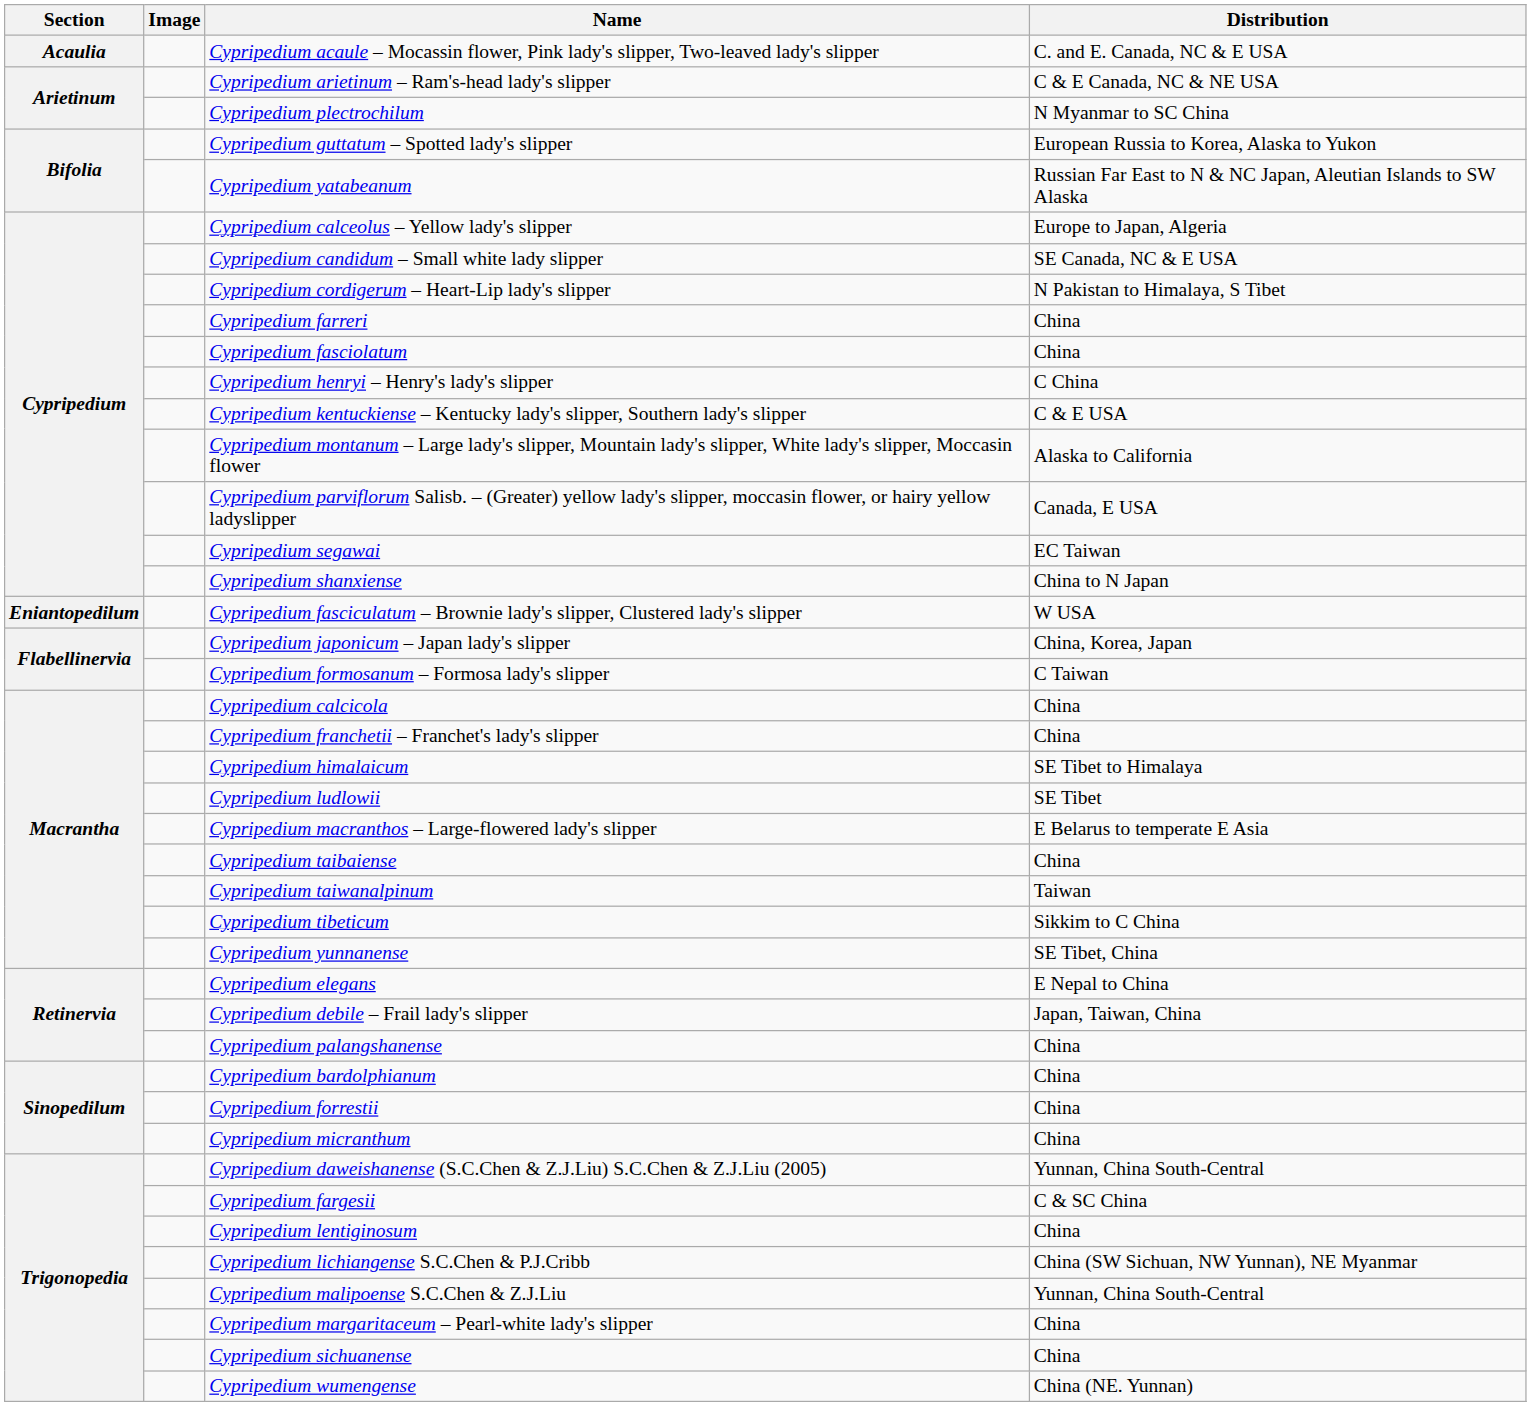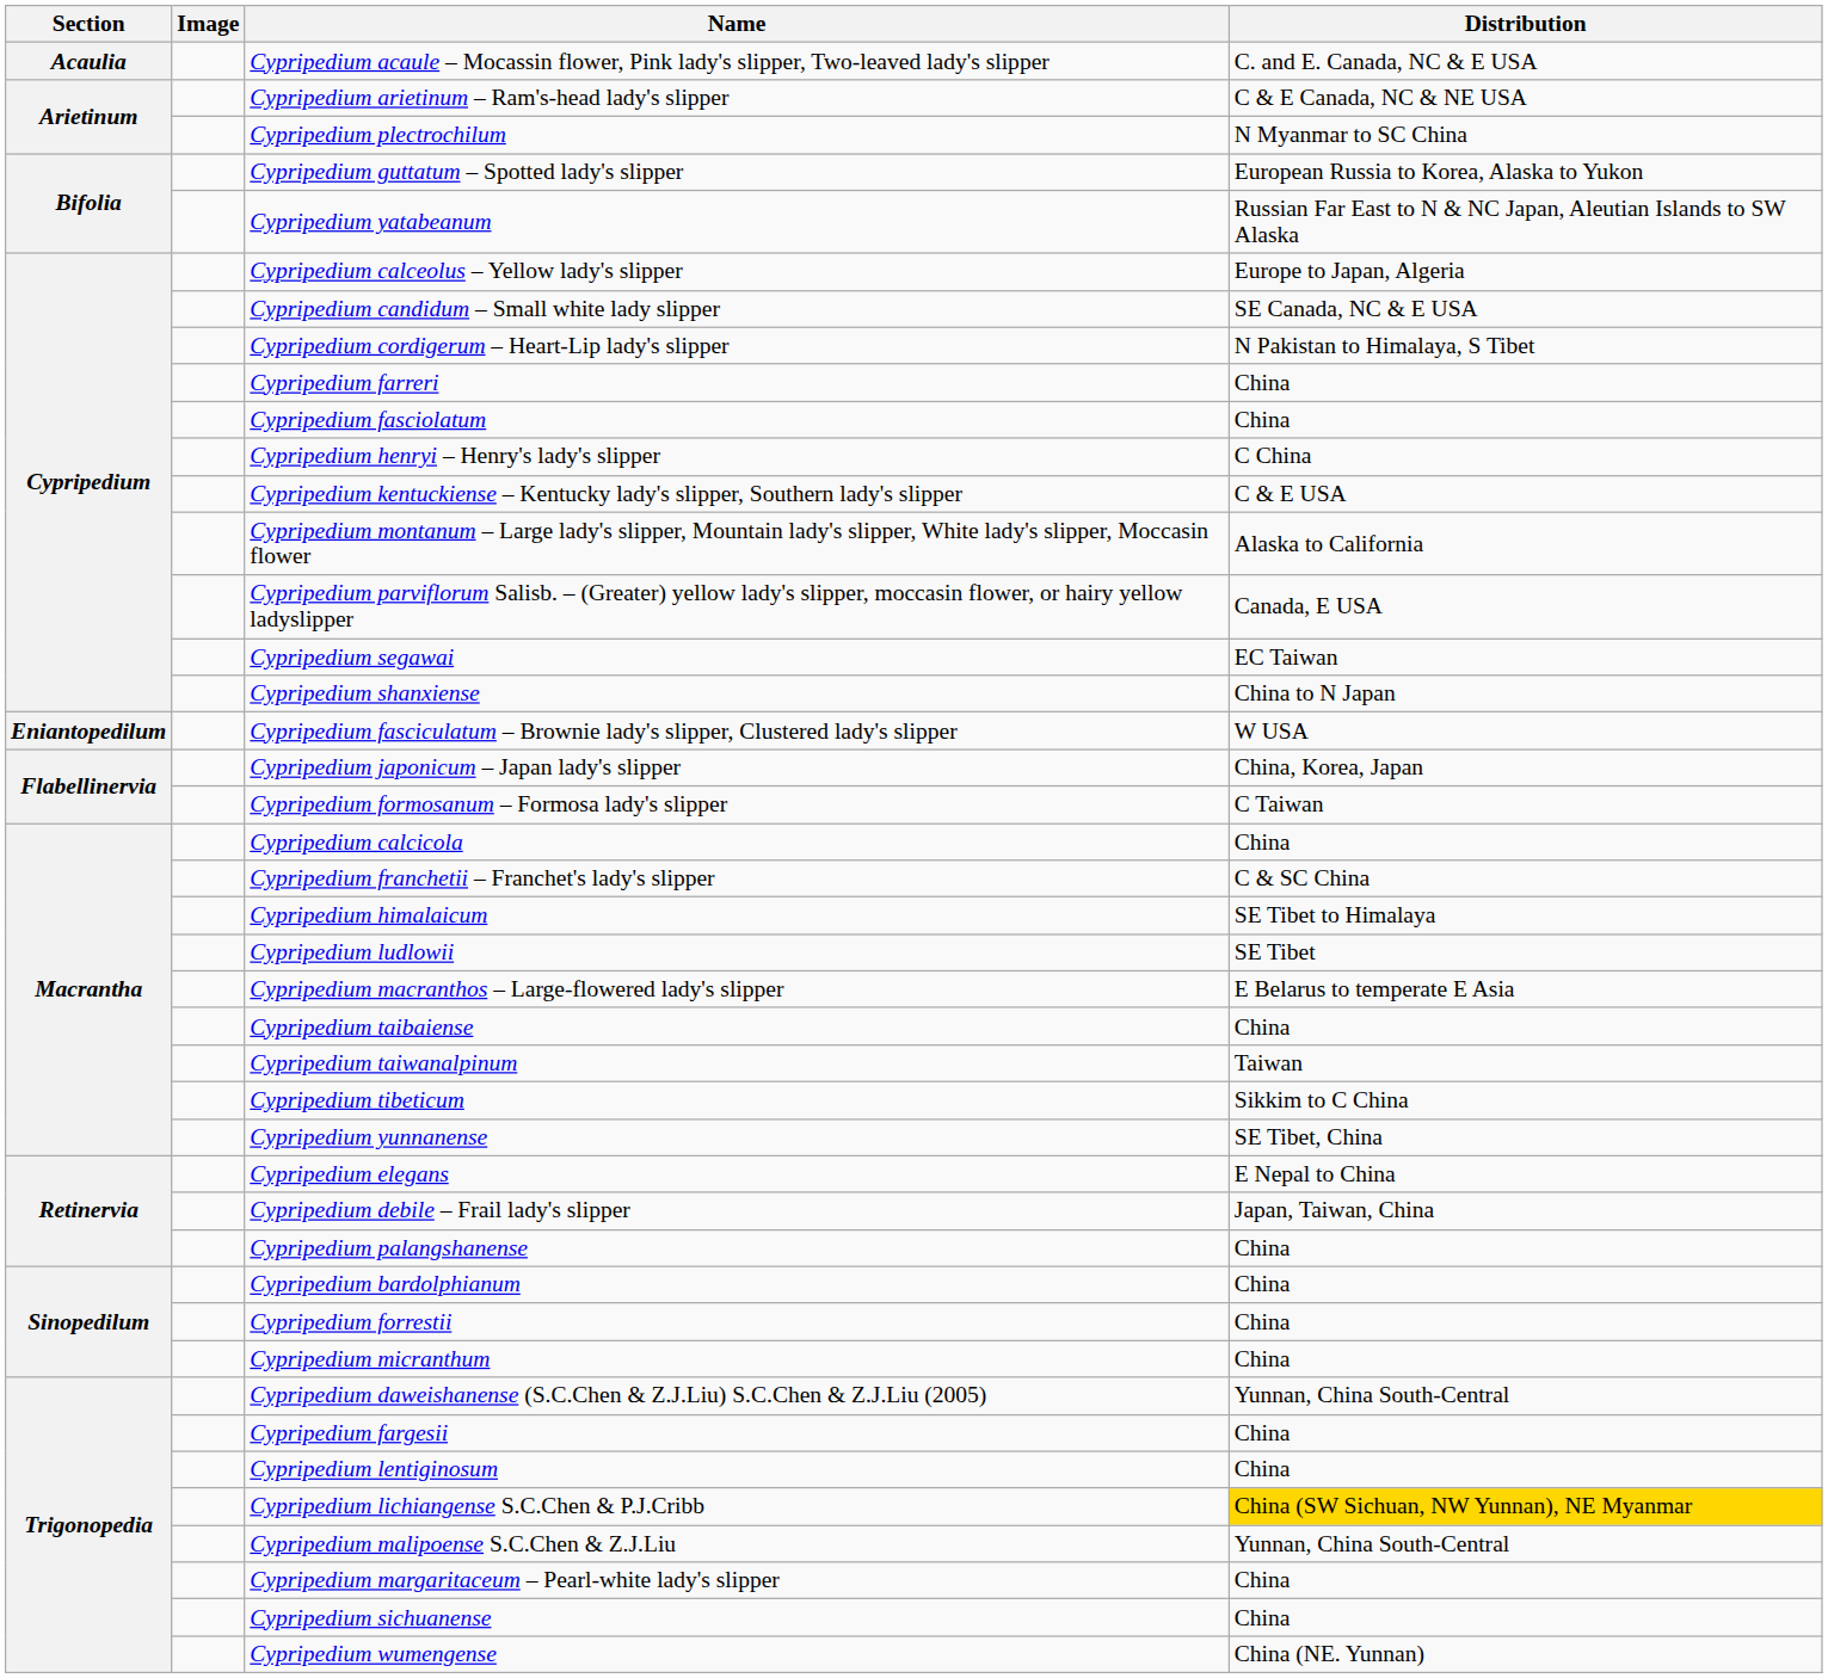 <table class="wikitable collapsible">
 <tr>
 <th>Section</th>
 <th>Image</th>
 <th>Name</th>
 <th>Distribution</th>
 </tr>
 <tr>
 <th style="text-align:center;"><em>Acaulia</em></th>
 <td></td>
 <td><em><a href='#'>Cypripedium acaule</a></em> – Mocassin flower, Pink lady's slipper, Two-leaved lady's slipper</td>
 <td>C. and E. Canada, NC & E USA</td>
 </tr>
 <tr>
 <th rowspan="2" style="text-align:center;"><em>Arietinum</em></th>
 <td></td>
 <td><em><a href='#'>Cypripedium arietinum</a></em> – Ram's-head lady's slipper</td>
 <td>C & E Canada, NC & NE USA</td>
 </tr>
 <tr>
 <td></td>
 <td><em><a href='#'>Cypripedium plectrochilum</a></em></td>
 <td>N Myanmar to SC China</td>
 </tr>
 <tr>
 <th rowspan="2" style="text-align:center;"><em>Bifolia</em></th>
 <td></td>
 <td><em><a href='#'>Cypripedium guttatum</a></em> – Spotted lady's slipper</td>
 <td>European Russia to Korea, Alaska to Yukon</td>
 </tr>
 <tr>
 <td></td>
 <td><em><a href='#'>Cypripedium yatabeanum</a></em></td>
 <td>Russian Far East to N & NC Japan, Aleutian Islands to SW Alaska</td>
 </tr>
 <tr>
 <th rowspan="11" style="text-align:center;"><em>Cypripedium</em></th>
 <td></td>
 <td><em><a href='#'>Cypripedium calceolus</a></em> – Yellow lady's slipper</td>
 <td>Europe to Japan, Algeria</td>
 </tr>
 <tr>
 <td></td>
 <td><em><a href='#'>Cypripedium candidum</a></em> – Small white lady slipper</td>
 <td>SE Canada, NC & E USA</td>
 </tr>
 <tr>
 <td></td>
 <td><em><a href='#'>Cypripedium cordigerum</a></em> – Heart-Lip lady's slipper</td>
 <td>N Pakistan to Himalaya, S Tibet</td>
 </tr>
 <tr>
 <td></td>
 <td><em><a href='#'>Cypripedium farreri</a></em></td>
 <td>China</td>
 </tr>
 <tr>
 <td></td>
 <td><em><a href='#'>Cypripedium fasciolatum</a></em></td>
 <td>China</td>
 </tr>
 <tr>
 <td></td>
 <td><em><a href='#'>Cypripedium henryi</a></em> – Henry's lady's slipper</td>
 <td>C China</td>
 </tr>
 <tr>
 <td></td>
 <td><em><a href='#'>Cypripedium kentuckiense</a></em> – Kentucky lady's slipper, Southern lady's slipper</td>
 <td>C & E USA</td>
 </tr>
 <tr>
 <td></td>
 <td><em><a href='#'>Cypripedium montanum</a></em> – Large lady's slipper, Mountain lady's slipper, White lady's slipper, Moccasin flower</td>
 <td>Alaska to California</td>
 </tr>
 <tr>
 <td></td>
 <td><em><a href='#'>Cypripedium parviflorum</a></em> Salisb. – (Greater) yellow lady's slipper, moccasin flower, or hairy yellow ladyslipper</td>
 <td>Canada, E USA</td>
 </tr>
 <tr>
 <td></td>
 <td><em><a href='#'>Cypripedium segawai</a></em></td>
 <td>EC Taiwan</td>
 </tr>
 <tr>
 <td></td>
 <td><em><a href='#'>Cypripedium shanxiense</a></em></td>
 <td>China to N Japan</td>
 </tr>
 <tr>
 <th rowspan="1" style="text-align:center;"><em>Eniantopedilum</em></th>
 <td></td>
 <td><em><a href='#'>Cypripedium fasciculatum</a></em> – Brownie lady's slipper, Clustered lady's slipper</td>
 <td>W USA</td>
 </tr>
 <tr>
 <th rowspan="2" style="text-align:center;"><em>Flabellinervia</em></th>
 <td></td>
 <td><em><a href='#'>Cypripedium japonicum</a></em> – Japan lady's slipper</td>
 <td>China, Korea, Japan</td>
 </tr>
 <tr>
 <td></td>
 <td><em><a href='#'>Cypripedium formosanum</a></em> – Formosa lady's slipper</td>
 <td>C Taiwan</td>
 </tr>
 <tr>
 <th rowspan="9" style="text-align:center;"><em>Macrantha</em></th>
 <td></td>
 <td><em><a href='#'>Cypripedium calcicola</a></em></td>
 <td>China</td>
 </tr>
 <tr>
 <td></td>
 <td><em><a href='#'>Cypripedium franchetii</a></em> – Franchet's lady's slipper</td>
-<td>China</td>
+<td>C & SC China</td>
 </tr>
 <tr>
 <td></td>
 <td><em><a href='#'>Cypripedium himalaicum</a></em></td>
 <td>SE Tibet to Himalaya</td>
 </tr>
 <tr>
 <td></td>
 <td><em><a href='#'>Cypripedium ludlowii</a></em></td>
 <td>SE Tibet</td>
 </tr>
 <tr>
 <td></td>
 <td><em><a href='#'>Cypripedium macranthos</a></em> – Large-flowered lady's slipper</td>
 <td>E Belarus to temperate E Asia</td>
 </tr>
 <tr>
 <td></td>
 <td><em><a href='#'>Cypripedium taibaiense</a></em></td>
 <td>China</td>
 </tr>
 <tr>
 <td></td>
 <td><em><a href='#'>Cypripedium taiwanalpinum</a></em></td>
 <td>Taiwan</td>
 </tr>
 <tr>
 <td></td>
 <td><em><a href='#'>Cypripedium tibeticum</a></em></td>
 <td>Sikkim to C China</td>
 </tr>
 <tr>
 <td></td>
 <td><em><a href='#'>Cypripedium yunnanense</a></em></td>
 <td>SE Tibet, China</td>
 </tr>
 <tr>
 <th rowspan="3" style="text-align:center;"><em>Retinervia</em></th>
 <td></td>
 <td><em><a href='#'>Cypripedium elegans</a></em></td>
 <td>E Nepal to China</td>
 </tr>
 <tr>
 <td></td>
 <td><em><a href='#'>Cypripedium debile</a></em> – Frail lady's slipper</td>
 <td>Japan, Taiwan, China</td>
 </tr>
 <tr>
 <td></td>
 <td><em><a href='#'>Cypripedium palangshanense</a></em></td>
 <td>China</td>
 </tr>
 <tr>
 <th rowspan="3" style="text-align:center;"><em>Sinopedilum</em></th>
 <td></td>
 <td><em><a href='#'>Cypripedium bardolphianum</a></em></td>
 <td>China</td>
 </tr>
 <tr>
 <td></td>
 <td><em><a href='#'>Cypripedium forrestii</a></em></td>
 <td>China</td>
 </tr>
 <tr>
 <td></td>
 <td><em><a href='#'>Cypripedium micranthum</a></em></td>
 <td>China</td>
 </tr>
 <tr>
 <th rowspan="8" style="text-align:center;"><em>Trigonopedia</em></th>
 <td></td>
 <td><em><a href='#'>Cypripedium daweishanense</a></em> (S.C.Chen & Z.J.Liu) S.C.Chen & Z.J.Liu (2005)</td>
 <td>Yunnan, China South-Central</td>
 </tr>
 <tr>
 <td></td>
 <td><em><a href='#'>Cypripedium fargesii</a></em></td>
-<td>C & SC China</td>
+<td>China</td>
 </tr>
 <tr>
 <td></td>
 <td><em><a href='#'>Cypripedium lentiginosum</a></em></td>
 <td>China</td>
 </tr>
 <tr>
 <td></td>
 <td><em><a href='#'>Cypripedium lichiangense</a></em> S.C.Chen & P.J.Cribb</td>
-<td>China (SW Sichuan, NW Yunnan), NE Myanmar</td>
+<td style="background: gold;">China (SW Sichuan, NW Yunnan), NE Myanmar</td>
 </tr>
 <tr>
 <td></td>
 <td><em><a href='#'>Cypripedium malipoense</a></em> S.C.Chen & Z.J.Liu</td>
 <td>Yunnan, China South-Central</td>
 </tr>
 <tr>
 <td></td>
 <td><em><a href='#'>Cypripedium margaritaceum</a></em> – Pearl-white lady's slipper</td>
 <td>China</td>
 </tr>
 <tr>
 <td></td>
 <td><em><a href='#'>Cypripedium sichuanense</a></em></td>
 <td>China</td>
 </tr>
 <tr>
 <td></td>
 <td><em><a href='#'>Cypripedium wumengense</a></em></td>
 <td>China (NE. Yunnan)</td>
 </tr>
 <tr>
 </tr>
 </table>
